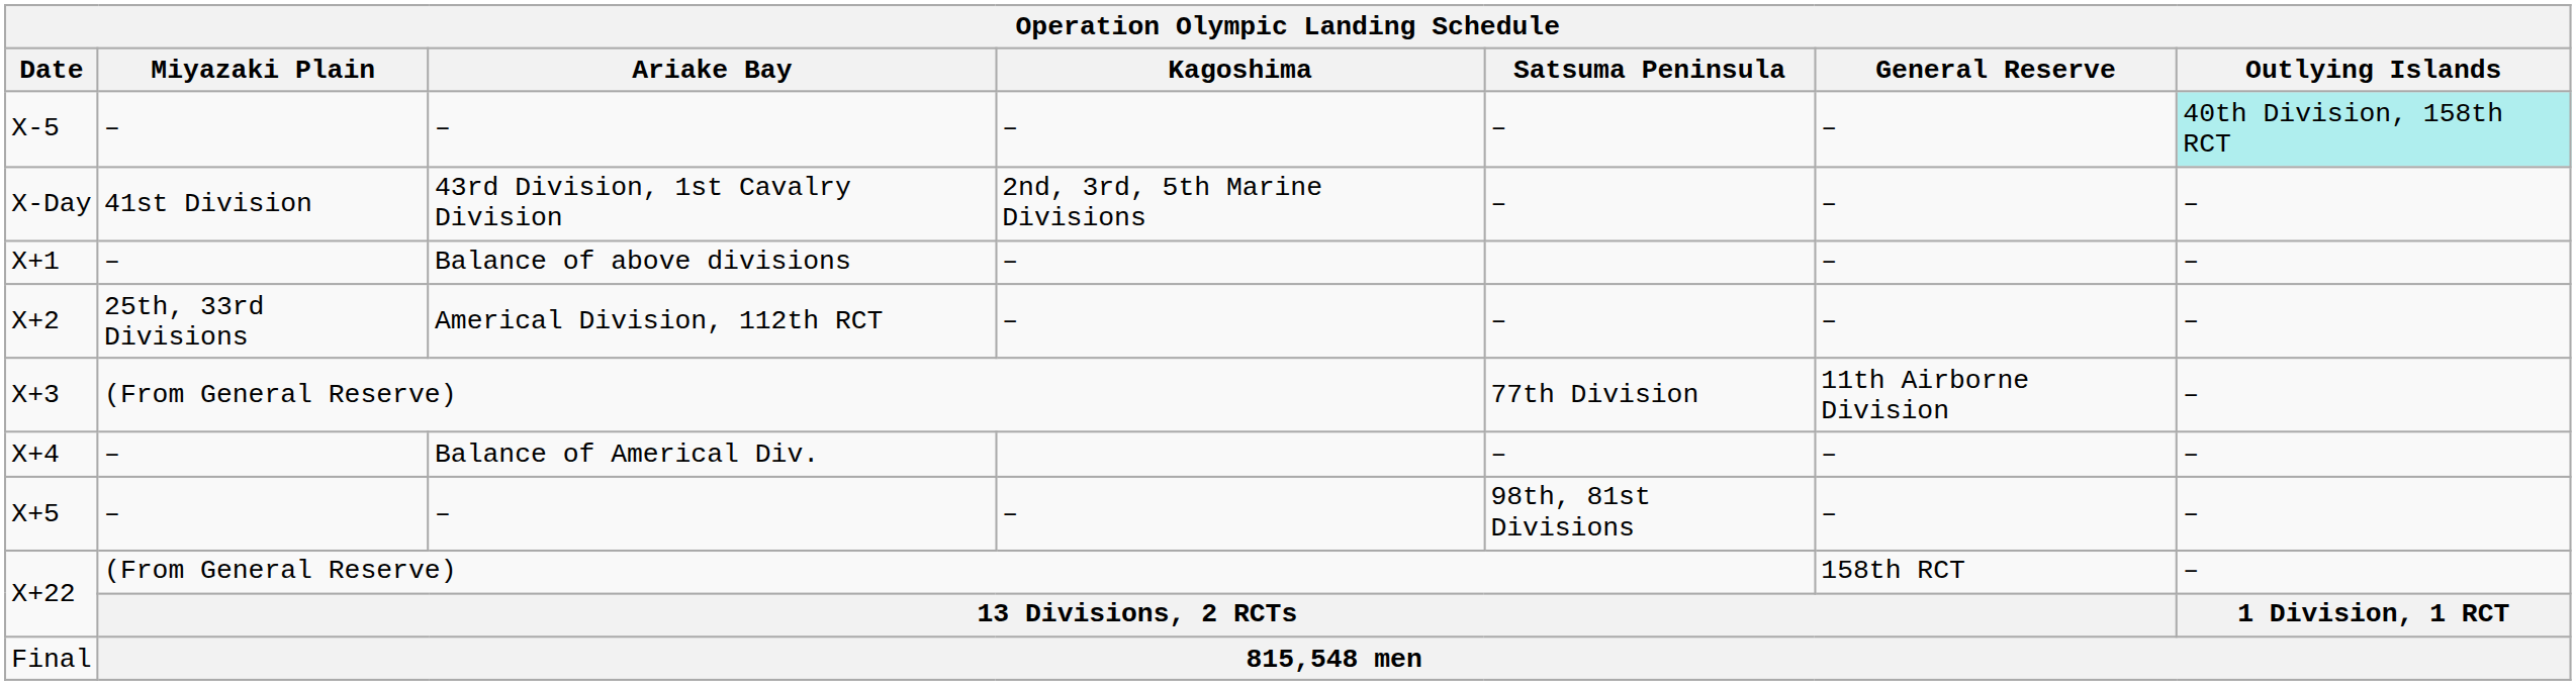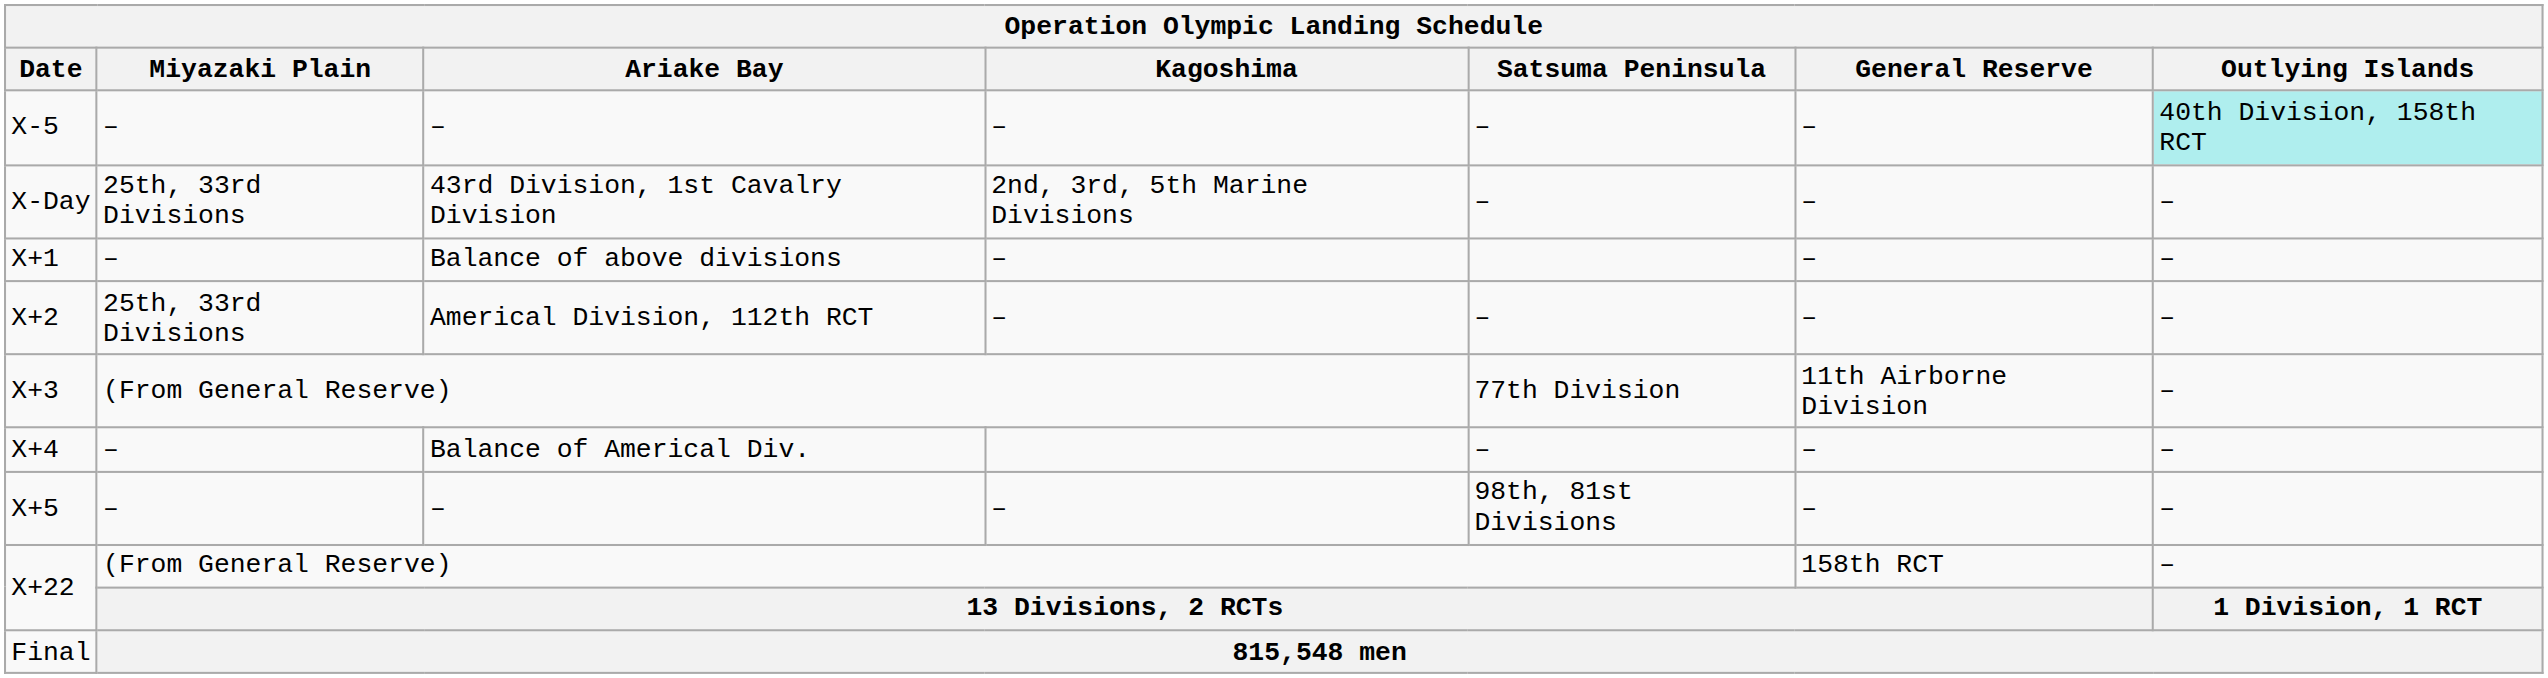 <table class="wikitable">
 <tr>
 <th colspan="7">Operation Olympic Landing Schedule</th>
 </tr>
 <tr>
 <th>Date</th>
 <th>Miyazaki Plain</th>
 <th>Ariake Bay</th>
 <th>Kagoshima</th>
 <th>Satsuma Peninsula</th>
 <th>General Reserve</th>
 <th>Outlying Islands</th>
 </tr>
 <tr>
 <td>X-5</td>
 <td>–</td>
 <td>–</td>
 <td>–</td>
 <td>–</td>
 <td>–</td>
 <td style="background: paleturquoise;">40th Division, 158th RCT</td>
 </tr>
 <tr>
 <td>X-Day</td>
-<td>41st Division</td>
+<td>25th, 33rd Divisions</td>
 <td>43rd Division, 1st Cavalry Division</td>
 <td>2nd, 3rd, 5th Marine Divisions</td>
 <td>–</td>
 <td>–</td>
 <td>–</td>
 </tr>
 <tr>
 <td>X+1</td>
 <td>–</td>
 <td>Balance of above divisions</td>
 <td>–</td>
 <td></td>
 <td>–</td>
 <td>–</td>
 </tr>
 <tr>
 <td>X+2</td>
 <td>25th, 33rd Divisions</td>
 <td>Americal Division, 112th RCT</td>
 <td>–</td>
 <td>–</td>
 <td>–</td>
 <td>–</td>
 </tr>
 <tr>
 <td>X+3</td>
 <td colspan="3">(From General Reserve)</td>
 <td>77th Division</td>
 <td>11th Airborne Division</td>
 <td>–</td>
 </tr>
 <tr>
 <td>X+4</td>
 <td>–</td>
 <td>Balance of Americal Div.</td>
 <td></td>
 <td>–</td>
 <td>–</td>
 <td>–</td>
 </tr>
 <tr>
 <td>X+5</td>
 <td>–</td>
 <td>–</td>
 <td>–</td>
 <td>98th, 81st Divisions</td>
 <td>–</td>
 <td>–</td>
 </tr>
 <tr>
 <td rowspan="2">X+22</td>
 <td colspan="4">(From General Reserve)</td>
 <td>158th RCT</td>
 <td>–</td>
 </tr>
 <tr>
 <th colspan="5">13 Divisions, 2 RCTs</th>
 <th>1 Division, 1 RCT</th>
 </tr>
 <tr>
 <td>Final</td>
 <th colspan="6">815,548 men</th>
 </tr>
 </table>
